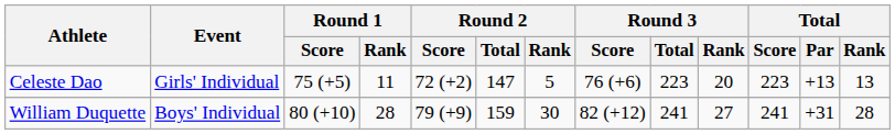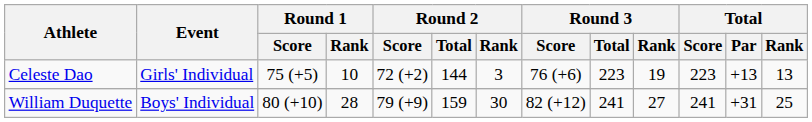 <table class="wikitable" style="font-size:90%">
 <tr>
 <th rowspan="2">Athlete</th>
 <th rowspan="2">Event</th>
 <th colspan="2">Round 1</th>
 <th colspan="3">Round 2</th>
 <th colspan="3">Round 3</th>
 <th colspan="3">Total</th>
 </tr>
 <tr style="font-size:95%">
 <th>Score</th>
 <th>Rank</th>
 <th>Score</th>
 <th>Total</th>
 <th>Rank</th>
 <th>Score</th>
 <th>Total</th>
 <th>Rank</th>
 <th>Score</th>
 <th>Par</th>
 <th>Rank</th>
 </tr>
 <tr align=center>
 <td align=left><a href='#'>Celeste Dao</a></td>
 <td align=left><a href='#'>Girls' Individual</a></td>
 <td>75 (+5)</td>
-<td>11</td>
+<td>10</td>
 <td>72 (+2)</td>
-<td>147</td>
-<td>5</td>
+<td>144</td>
+<td>3</td>
 <td>76 (+6)</td>
 <td>223</td>
-<td>20</td>
+<td>19</td>
 <td>223</td>
 <td>+13</td>
 <td>13</td>
 </tr>
 <tr>
 </tr>
 <tr align=center>
 <td align=left><a href='#'>William Duquette</a></td>
 <td align=left><a href='#'>Boys' Individual</a></td>
 <td>80 (+10)</td>
 <td>28</td>
 <td>79 (+9)</td>
 <td>159</td>
 <td>30</td>
 <td>82 (+12)</td>
 <td>241</td>
 <td>27</td>
 <td>241</td>
 <td>+31</td>
-<td>28</td>
+<td>25</td>
 </tr>
 </table>
